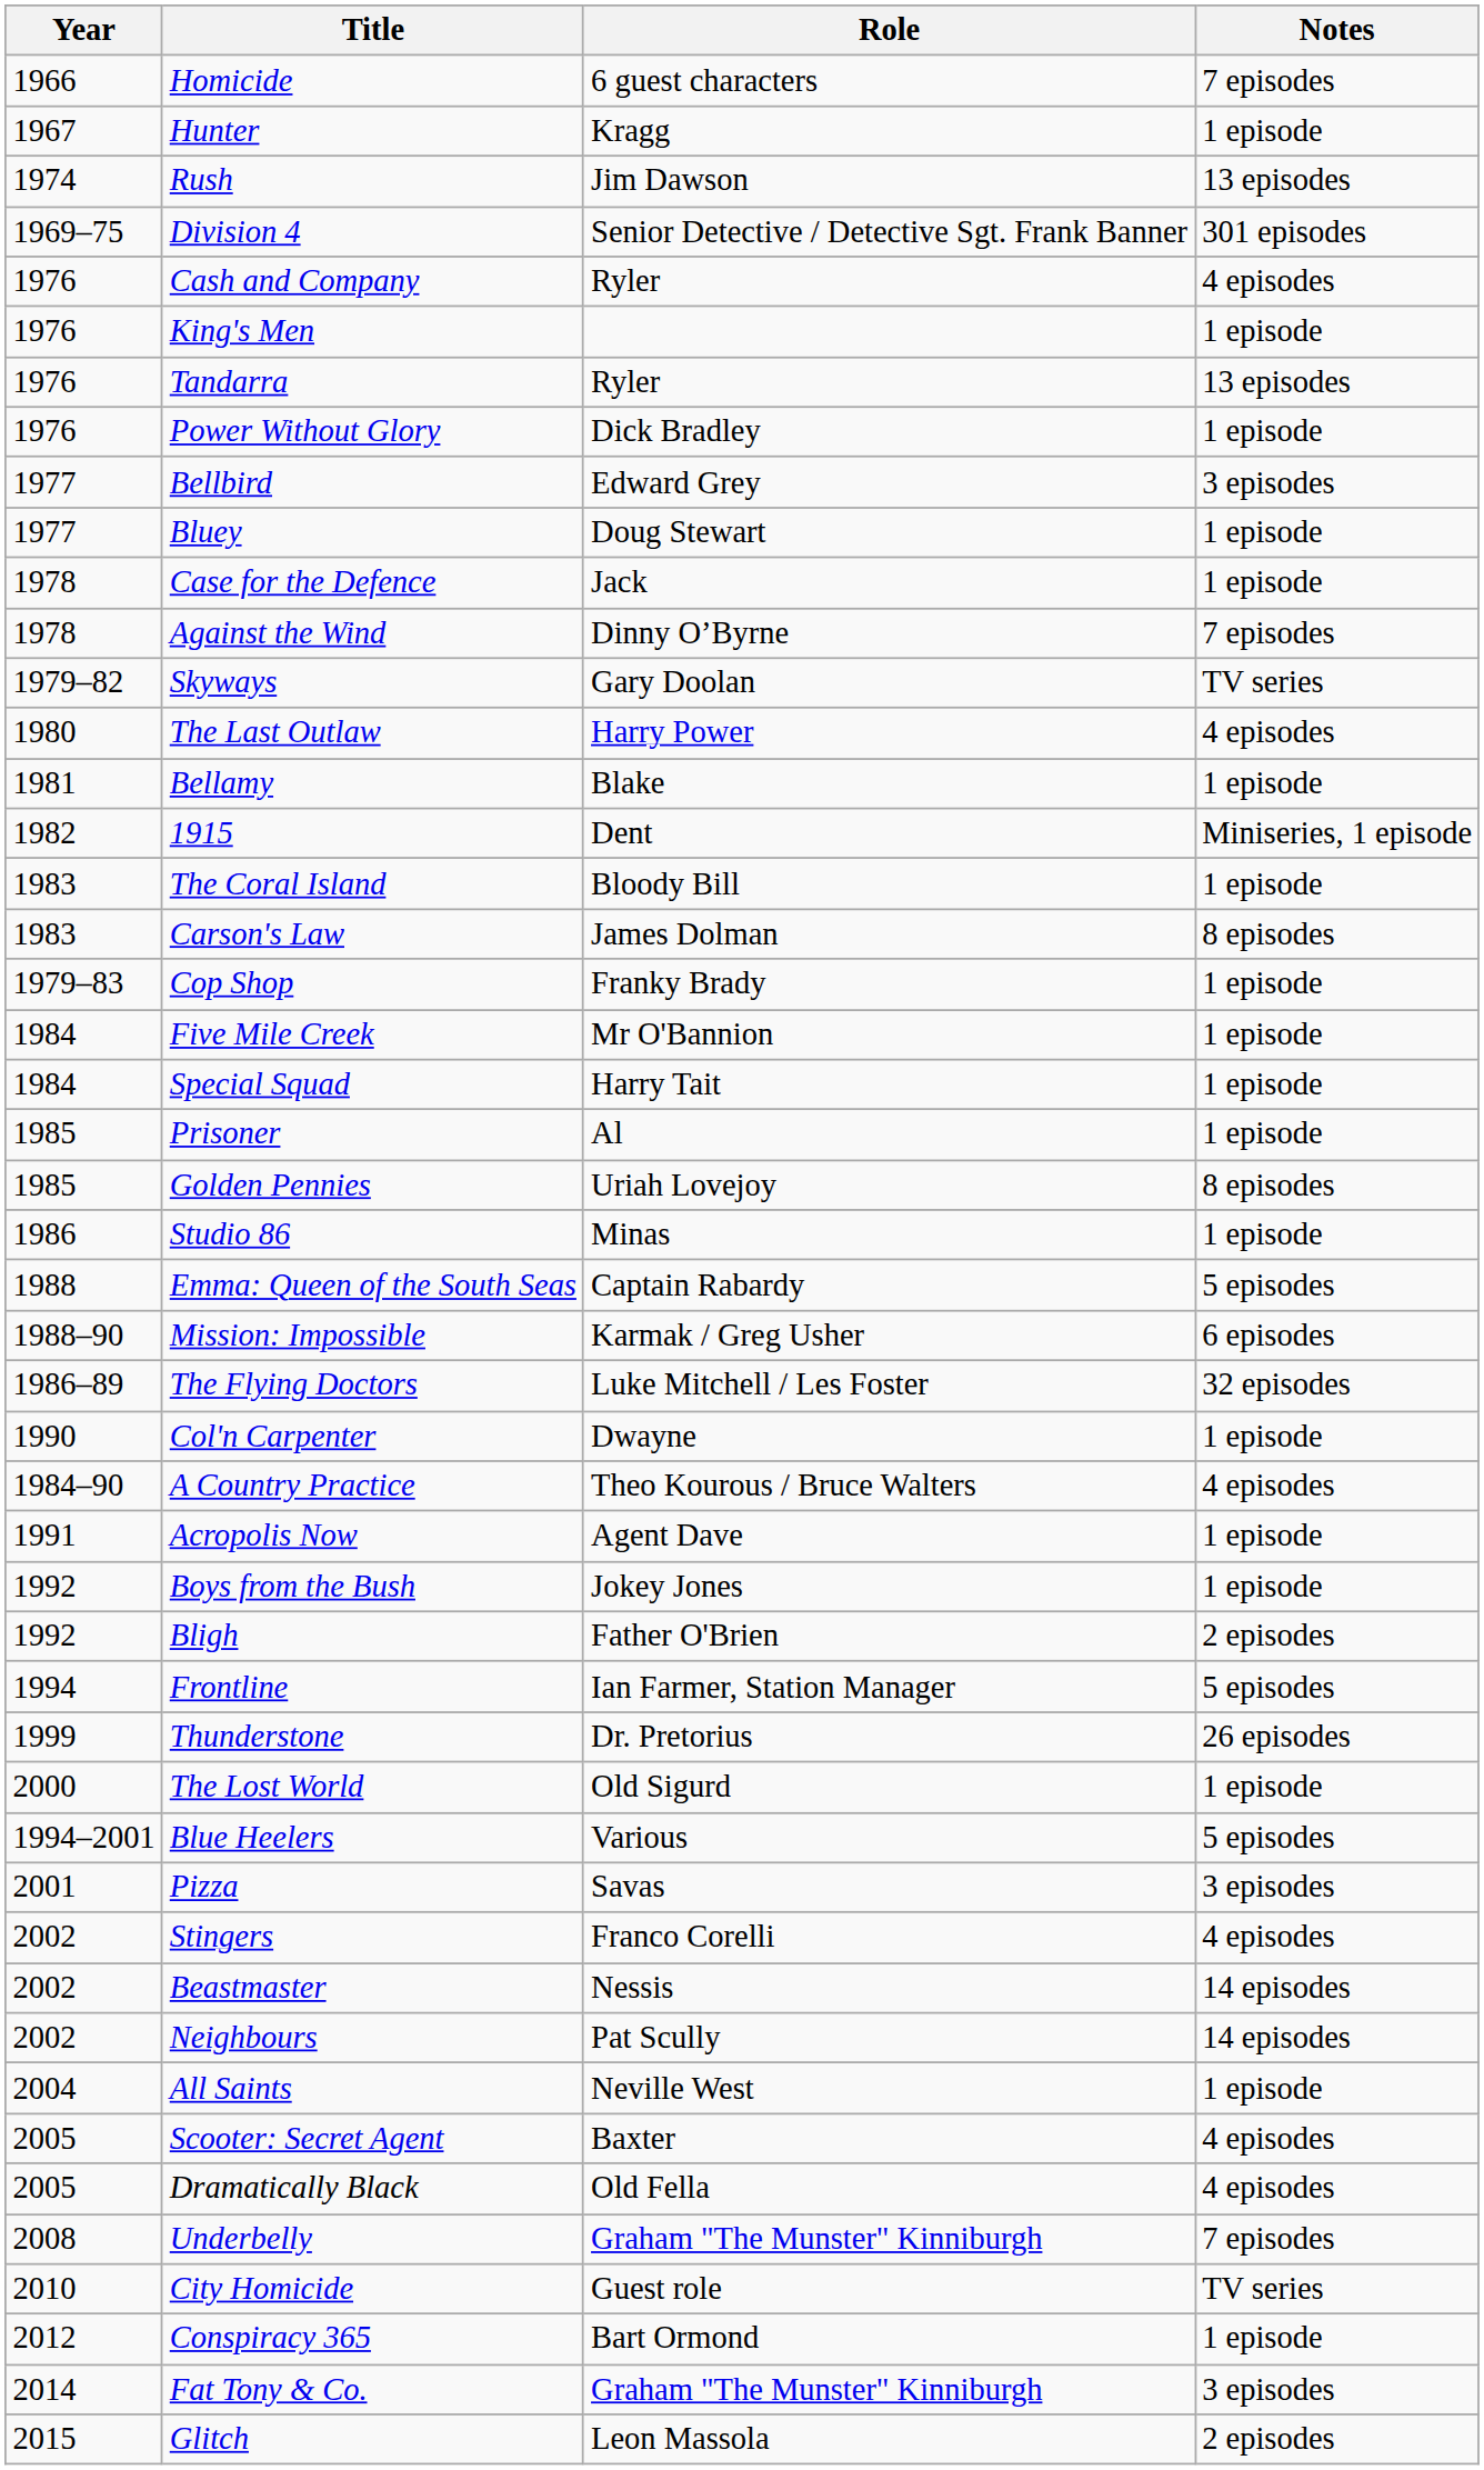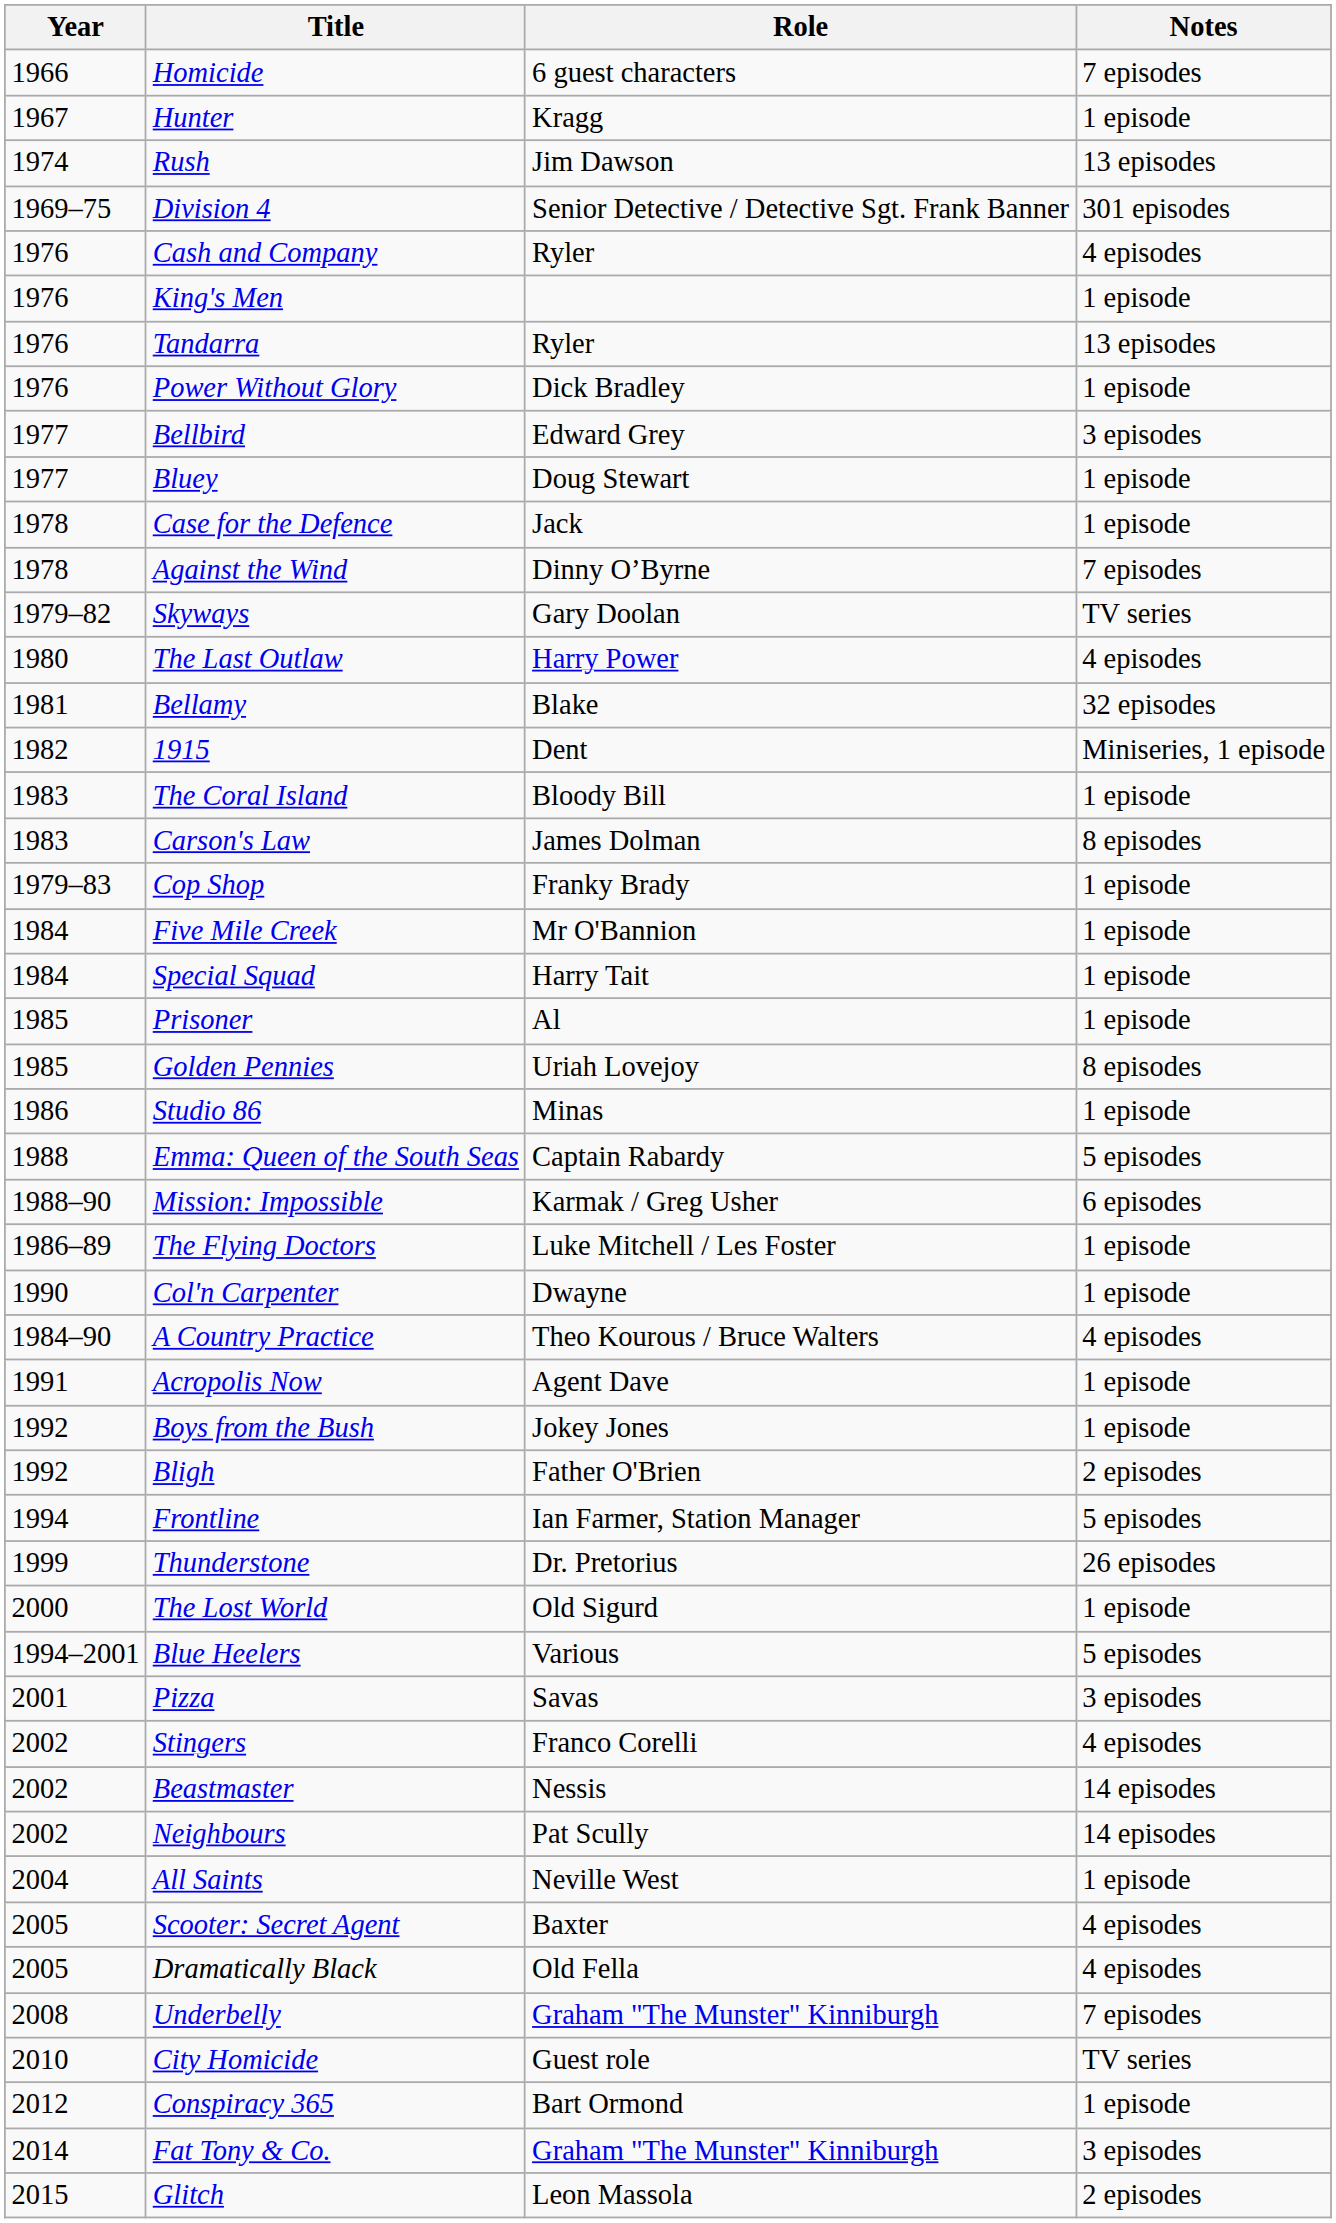 <table class="wikitable sortable plainrowheaders">
 <tr>
 <th scope="col">Year</th>
 <th scope="col">Title</th>
 <th scope="col">Role</th>
 <th scope="col" class="unsortable">Notes</th>
 </tr>
 <tr>
 <td>1966</td>
 <td><em><a href='#'>Homicide</a></em></td>
 <td>6 guest characters</td>
 <td>7 episodes</td>
 </tr>
 <tr>
 <td>1967</td>
 <td><em><a href='#'>Hunter</a></em></td>
 <td>Kragg</td>
 <td>1 episode</td>
 </tr>
 <tr>
 <td>1974</td>
 <td><em><a href='#'>Rush</a></em></td>
 <td>Jim Dawson</td>
 <td>13 episodes</td>
 </tr>
 <tr>
 <td>1969–75</td>
 <td><em><a href='#'>Division 4</a></em></td>
 <td>Senior Detective / Detective Sgt. Frank Banner</td>
 <td>301 episodes</td>
 </tr>
 <tr>
 <td>1976</td>
 <td><em><a href='#'>Cash and Company</a></em></td>
 <td>Ryler</td>
 <td>4 episodes</td>
 </tr>
 <tr>
 <td>1976</td>
 <td><em><a href='#'>King's Men</a></em></td>
 <td></td>
 <td>1 episode</td>
 </tr>
 <tr>
 <td>1976</td>
 <td><em><a href='#'>Tandarra</a></em></td>
 <td>Ryler</td>
 <td>13 episodes</td>
 </tr>
 <tr>
 <td>1976</td>
 <td><em><a href='#'>Power Without Glory</a></em></td>
 <td>Dick Bradley</td>
 <td>1 episode</td>
 </tr>
 <tr>
 <td>1977</td>
 <td><em><a href='#'>Bellbird</a></em></td>
 <td>Edward Grey</td>
 <td>3 episodes</td>
 </tr>
 <tr>
 <td>1977</td>
 <td><em><a href='#'>Bluey</a></em></td>
 <td>Doug Stewart</td>
 <td>1 episode</td>
 </tr>
 <tr>
 <td>1978</td>
 <td><em><a href='#'>Case for the Defence</a></em></td>
 <td>Jack</td>
 <td>1 episode</td>
 </tr>
 <tr>
 <td>1978</td>
 <td><em><a href='#'>Against the Wind</a></em></td>
 <td>Dinny O’Byrne</td>
 <td>7 episodes</td>
 </tr>
 <tr>
 <td>1979–82</td>
 <td><em><a href='#'>Skyways</a></em></td>
 <td>Gary Doolan</td>
 <td>TV series</td>
 </tr>
 <tr>
 <td>1980</td>
 <td><em><a href='#'>The Last Outlaw</a></em></td>
 <td><a href='#'>Harry Power</a></td>
 <td>4 episodes</td>
 </tr>
 <tr>
 <td>1981</td>
 <td><em><a href='#'>Bellamy</a></em></td>
 <td>Blake</td>
-<td>1 episode</td>
+<td>32 episodes</td>
 </tr>
 <tr>
 <td>1982</td>
 <td><em><a href='#'>1915</a></em></td>
 <td>Dent</td>
 <td>Miniseries, 1 episode</td>
 </tr>
 <tr>
 <td>1983</td>
 <td><em><a href='#'>The Coral Island</a></em></td>
 <td>Bloody Bill</td>
 <td>1 episode</td>
 </tr>
 <tr>
 <td>1983</td>
 <td><em><a href='#'>Carson's Law</a></em></td>
 <td>James Dolman</td>
 <td>8 episodes</td>
 </tr>
 <tr>
 <td>1979–83</td>
 <td><em><a href='#'>Cop Shop</a></em></td>
 <td>Franky Brady</td>
 <td>1 episode</td>
 </tr>
 <tr>
 <td>1984</td>
 <td><em><a href='#'>Five Mile Creek</a></em></td>
 <td>Mr O'Bannion</td>
 <td>1 episode</td>
 </tr>
 <tr>
 <td>1984</td>
 <td><em><a href='#'>Special Squad</a></em></td>
 <td>Harry Tait</td>
 <td>1 episode</td>
 </tr>
 <tr>
 <td>1985</td>
 <td><em><a href='#'>Prisoner</a></em></td>
 <td>Al</td>
 <td>1 episode</td>
 </tr>
 <tr>
 <td>1985</td>
 <td><em><a href='#'>Golden Pennies</a></em></td>
 <td>Uriah Lovejoy</td>
 <td>8 episodes</td>
 </tr>
 <tr>
 <td>1986</td>
 <td><em><a href='#'>Studio 86</a></em></td>
 <td>Minas</td>
 <td>1 episode</td>
 </tr>
 <tr>
 <td>1988</td>
 <td><em><a href='#'>Emma: Queen of the South Seas</a></em></td>
 <td>Captain Rabardy</td>
 <td>5 episodes</td>
 </tr>
 <tr>
 <td>1988–90</td>
 <td><em><a href='#'>Mission: Impossible</a></em></td>
 <td>Karmak / Greg Usher</td>
 <td>6 episodes</td>
 </tr>
 <tr>
 <td>1986–89</td>
 <td><em><a href='#'>The Flying Doctors</a></em></td>
 <td>Luke Mitchell / Les Foster</td>
-<td>32 episodes</td>
+<td>1 episode</td>
 </tr>
 <tr>
 <td>1990</td>
 <td><em><a href='#'>Col'n Carpenter</a></em></td>
 <td>Dwayne</td>
 <td>1 episode</td>
 </tr>
 <tr>
 <td>1984–90</td>
 <td><em><a href='#'>A Country Practice</a></em></td>
 <td>Theo Kourous / Bruce Walters</td>
 <td>4 episodes</td>
 </tr>
 <tr>
 <td>1991</td>
 <td><em><a href='#'>Acropolis Now</a></em></td>
 <td>Agent Dave</td>
 <td>1 episode</td>
 </tr>
 <tr>
 <td>1992</td>
 <td><em><a href='#'>Boys from the Bush</a></em></td>
 <td>Jokey Jones</td>
 <td>1 episode</td>
 </tr>
 <tr>
 <td>1992</td>
 <td><em><a href='#'>Bligh</a></em></td>
 <td>Father O'Brien</td>
 <td>2 episodes</td>
 </tr>
 <tr>
 <td>1994</td>
 <td><em><a href='#'>Frontline</a></em></td>
 <td>Ian Farmer, Station Manager</td>
 <td>5 episodes</td>
 </tr>
 <tr>
 <td>1999</td>
 <td><em><a href='#'>Thunderstone</a></em></td>
 <td>Dr. Pretorius</td>
 <td>26 episodes</td>
 </tr>
 <tr>
 <td>2000</td>
 <td><em><a href='#'>The Lost World</a></em></td>
 <td>Old Sigurd</td>
 <td>1 episode</td>
 </tr>
 <tr>
 <td>1994–2001</td>
 <td><em><a href='#'>Blue Heelers</a></em></td>
 <td>Various</td>
 <td>5 episodes</td>
 </tr>
 <tr>
 <td>2001</td>
 <td><em><a href='#'>Pizza</a></em></td>
 <td>Savas</td>
 <td>3 episodes</td>
 </tr>
 <tr>
 <td>2002</td>
 <td><em><a href='#'>Stingers</a></em></td>
 <td>Franco Corelli</td>
 <td>4 episodes</td>
 </tr>
 <tr>
 <td>2002</td>
 <td><em><a href='#'>Beastmaster</a></em></td>
 <td>Nessis</td>
 <td>14 episodes</td>
 </tr>
 <tr>
 <td>2002</td>
 <td><em><a href='#'>Neighbours</a></em></td>
 <td>Pat Scully</td>
 <td>14 episodes</td>
 </tr>
 <tr>
 <td>2004</td>
 <td><em><a href='#'>All Saints</a></em></td>
 <td>Neville West</td>
 <td>1 episode</td>
 </tr>
 <tr>
 <td>2005</td>
 <td><em><a href='#'>Scooter: Secret Agent</a></em></td>
 <td>Baxter</td>
 <td>4 episodes</td>
 </tr>
 <tr>
 <td>2005</td>
 <td><em>Dramatically Black</em></td>
 <td>Old Fella</td>
 <td>4 episodes</td>
 </tr>
 <tr>
 <td>2008</td>
 <td><em><a href='#'>Underbelly</a></em></td>
 <td><a href='#'>Graham "The Munster" Kinniburgh</a></td>
 <td>7 episodes</td>
 </tr>
 <tr>
 <td>2010</td>
 <td><em><a href='#'>City Homicide</a></em></td>
 <td>Guest role</td>
 <td>TV series</td>
 </tr>
 <tr>
 <td>2012</td>
 <td><em><a href='#'>Conspiracy 365</a></em></td>
 <td>Bart Ormond</td>
 <td>1 episode</td>
 </tr>
 <tr>
 <td>2014</td>
 <td><em><a href='#'>Fat Tony & Co.</a></em></td>
 <td><a href='#'>Graham "The Munster" Kinniburgh</a></td>
 <td>3 episodes</td>
 </tr>
 <tr>
 <td>2015</td>
 <td><em><a href='#'>Glitch</a></em></td>
 <td>Leon Massola</td>
 <td>2 episodes</td>
 </tr>
 </table>
